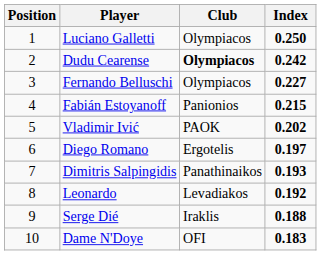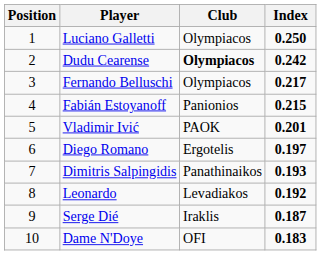 <table class="wikitable">
 <tr>
 <th width="50px">Position</th>
 <th>Player</th>
 <th>Club</th>
 <th width="50px">Index</th>
 </tr>
 <tr>
 <td align="center">1</td>
 <td> <a href='#'>Luciano Galletti</a></td>
 <td>Olympiacos</td>
 <td align=center><strong>0.250</strong></td>
 </tr>
 <tr>
 <td align="center">2</td>
 <td> <a href='#'>Dudu Cearense</a></td>
 <td><strong>Olympiacos</strong></td>
 <td align=center><strong>0.242</strong></td>
 </tr>
 <tr>
 <td align="center">3</td>
 <td> <a href='#'>Fernando Belluschi</a></td>
 <td>Olympiacos</td>
-<td align=center><strong>0.227</strong></td>
+<td align=center><strong>0.217</strong></td>
 </tr>
 <tr>
 <td align="center">4</td>
 <td> <a href='#'>Fabián Estoyanoff</a></td>
 <td>Panionios</td>
 <td align=center><strong>0.215</strong></td>
 </tr>
 <tr>
 <td align="center">5</td>
 <td> <a href='#'>Vladimir Ivić</a></td>
 <td>PAOK</td>
-<td align=center><strong>0.202</strong></td>
+<td align=center><strong>0.201</strong></td>
 </tr>
 <tr>
 <td align="center">6</td>
 <td> <a href='#'>Diego Romano</a></td>
 <td>Ergotelis</td>
 <td align=center><strong>0.197</strong></td>
 </tr>
 <tr>
 <td align="center">7</td>
 <td> <a href='#'>Dimitris Salpingidis</a></td>
 <td>Panathinaikos</td>
 <td align=center><strong>0.193</strong></td>
 </tr>
 <tr>
 <td align="center">8</td>
 <td> <a href='#'>Leonardo</a></td>
 <td>Levadiakos</td>
 <td align=center><strong>0.192</strong></td>
 </tr>
 <tr>
 <td align="center">9</td>
 <td> <a href='#'>Serge Dié</a></td>
 <td>Iraklis</td>
-<td align=center><strong>0.188</strong></td>
+<td align=center><strong>0.187</strong></td>
 </tr>
 <tr>
 <td align="center">10</td>
 <td> <a href='#'>Dame N'Doye</a></td>
 <td>OFI</td>
 <td align=center><strong>0.183</strong></td>
 </tr>
 </table>
